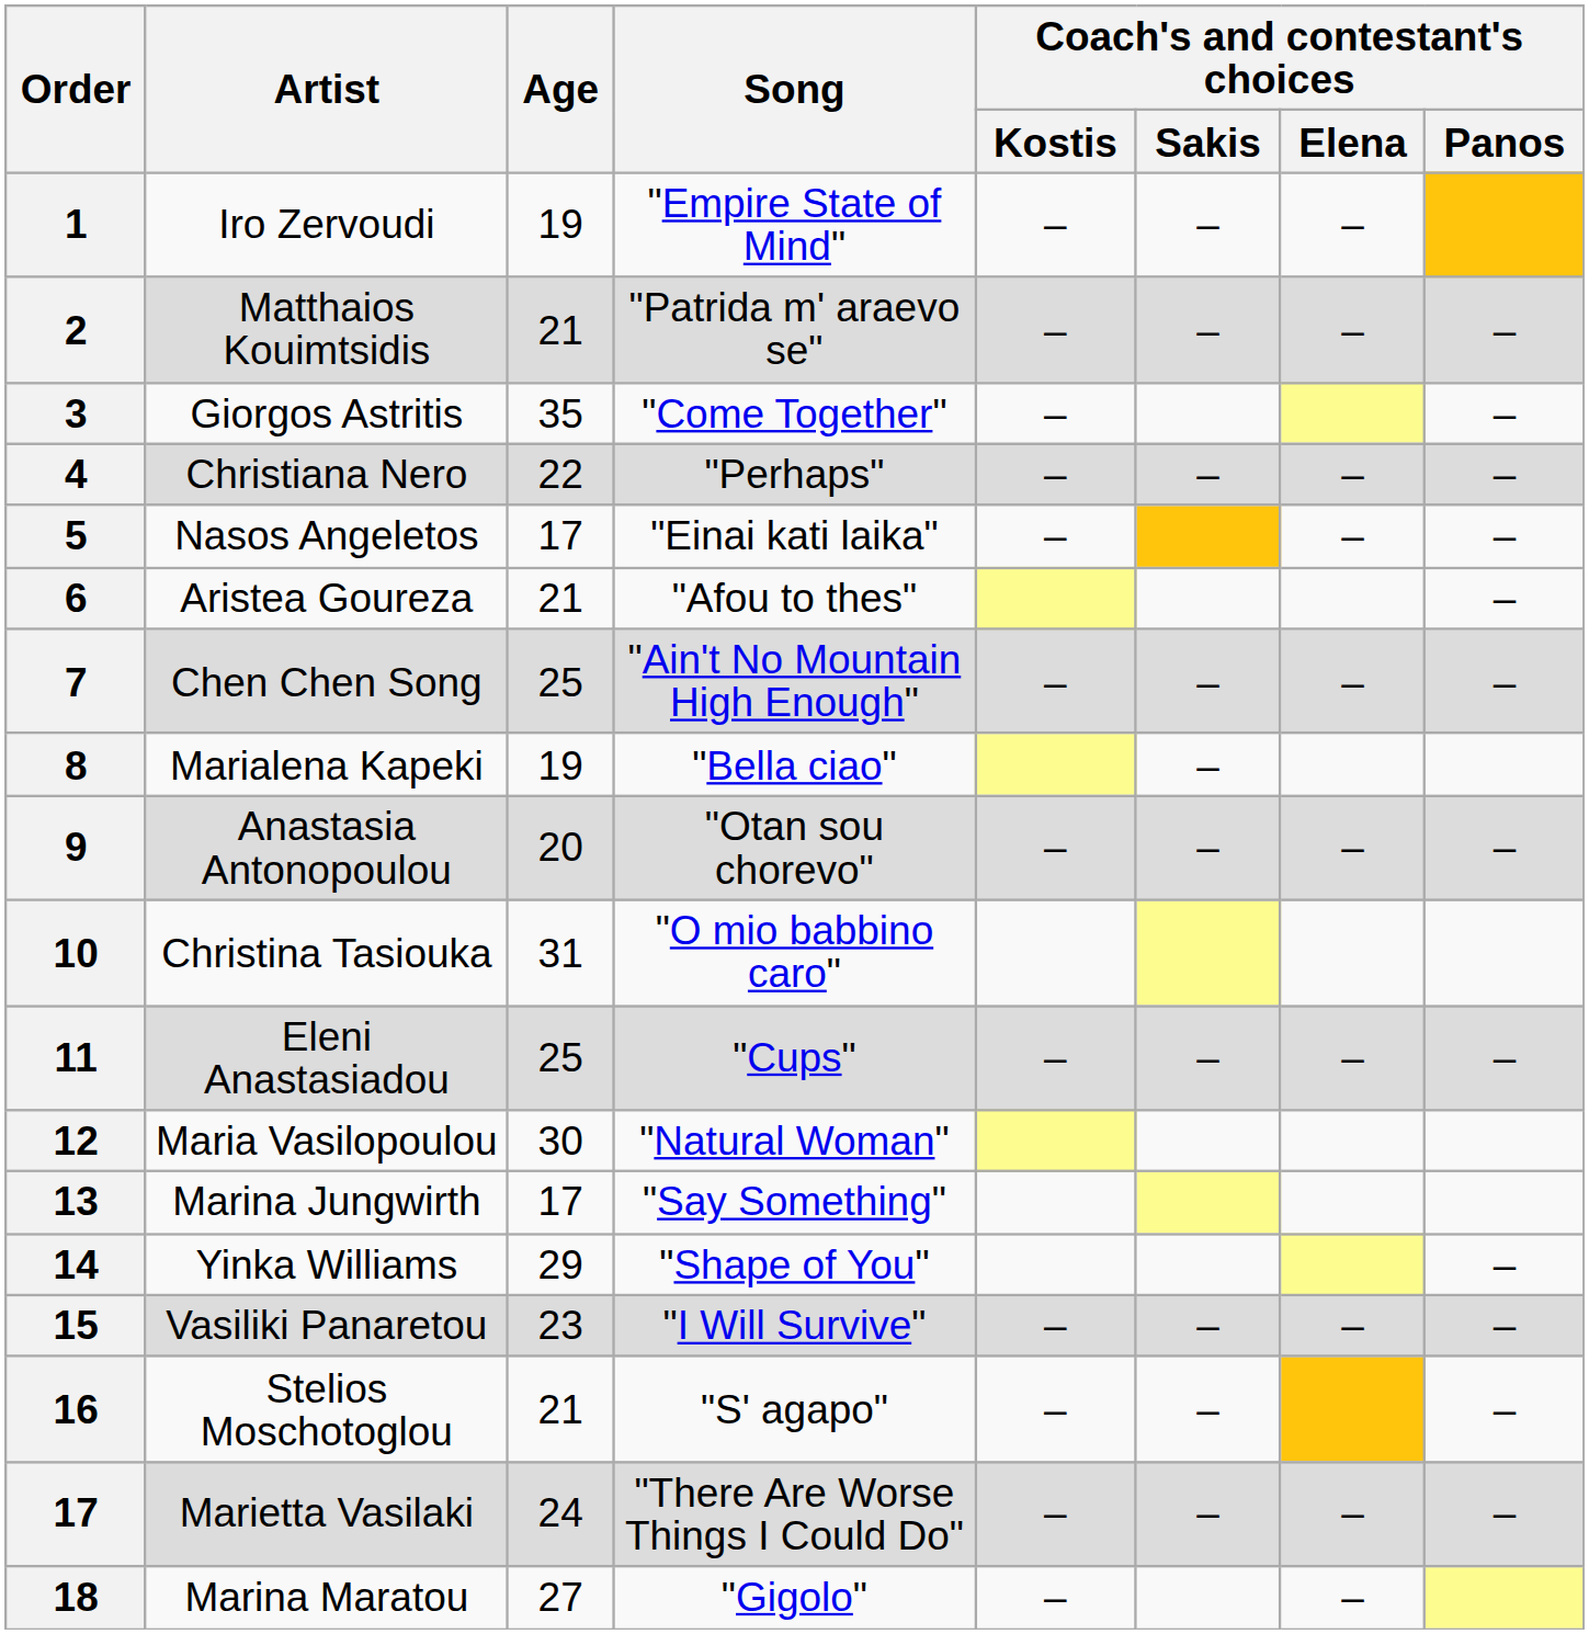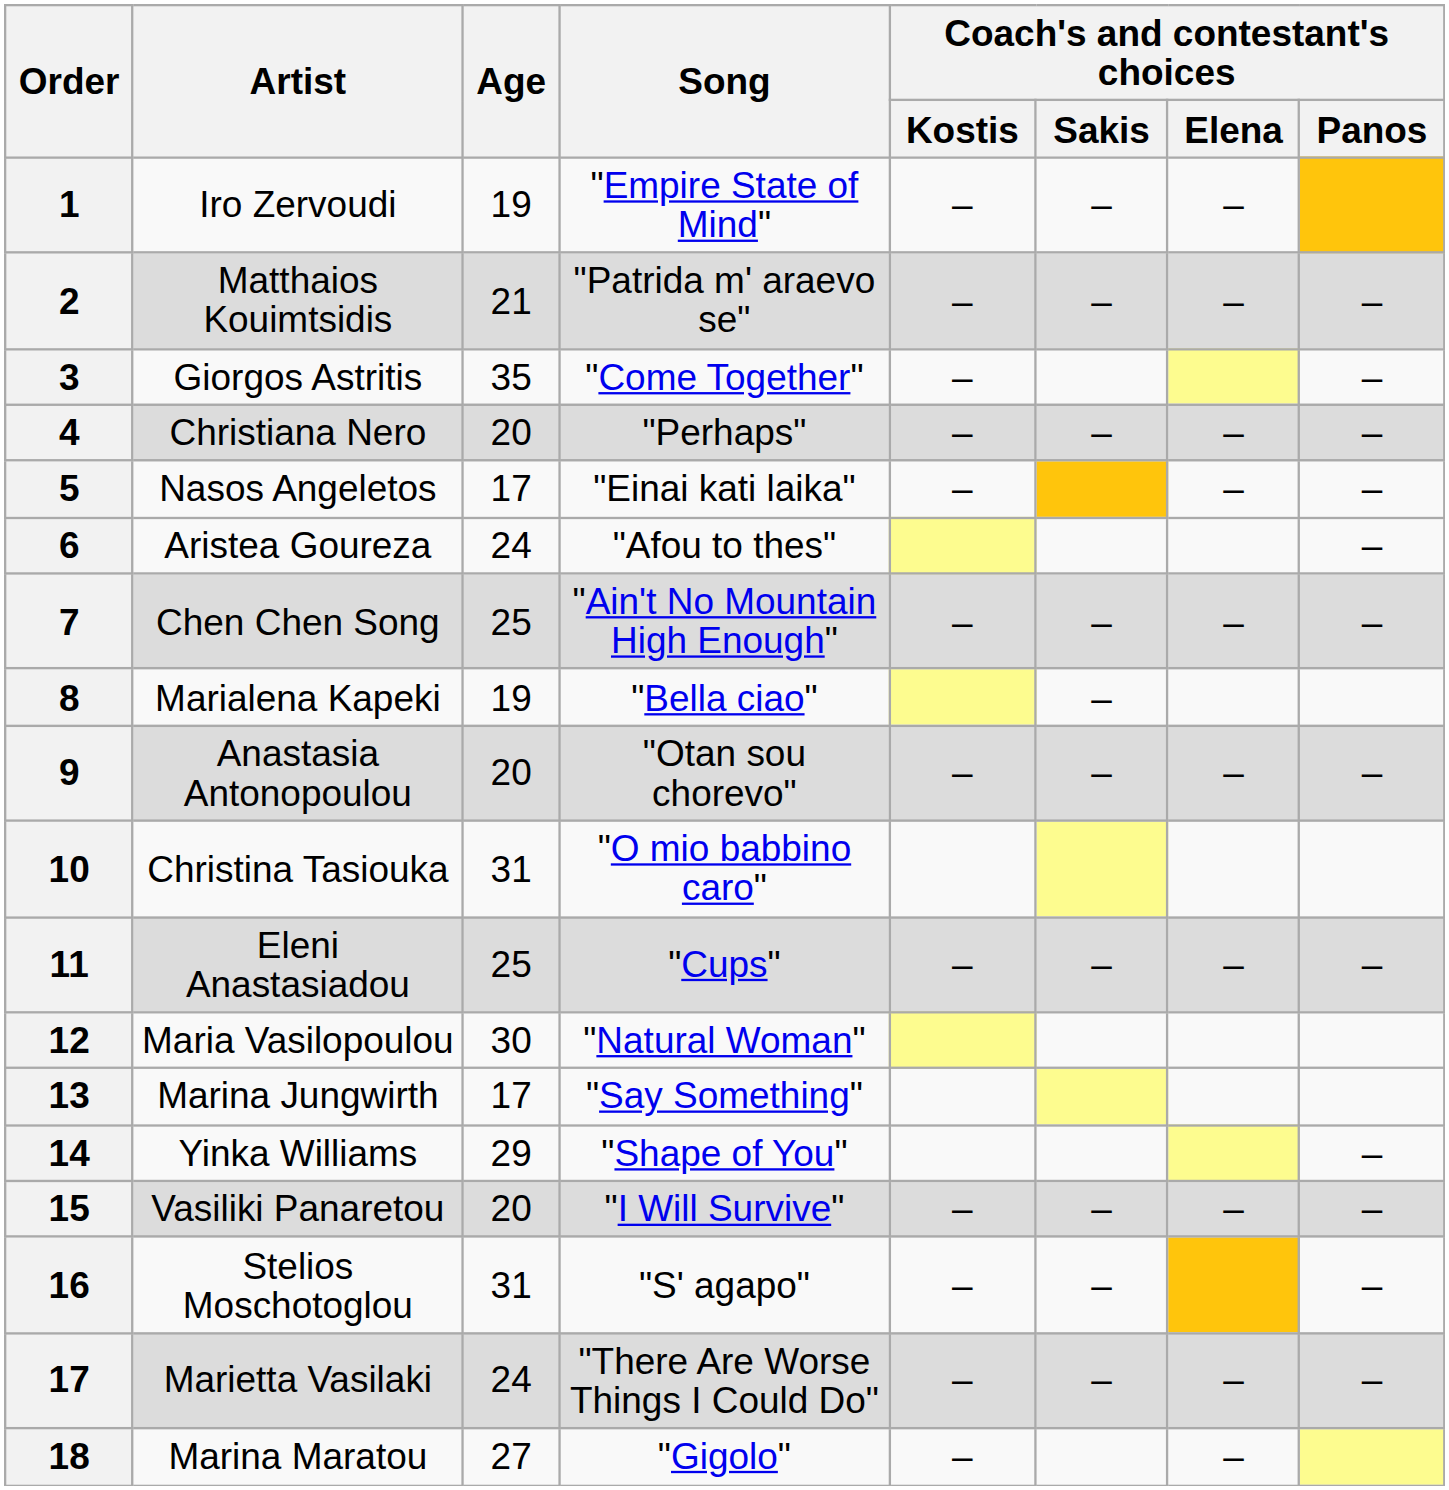 <table class="wikitable" style="text-align:center; line-height:17px; width:100%;">
 <tr>
 <th scope="col" rowspan="2" width="05%">Order</th>
 <th scope="col" rowspan="2" width="20%">Artist</th>
 <th scope="col" rowspan="2" width="05%">Age</th>
 <th scope="col" rowspan="2" width="20%">Song</th>
 <th scope="col" colspan="4" width="32%">Coach's and contestant's choices</th>
 </tr>
 <tr>
 <th width="08%">Kostis</th>
 <th width="08%">Sakis</th>
 <th width="08%">Elena</th>
 <th width="08%">Panos</th>
 </tr>
 <tr>
 <th>1</th>
 <td>Iro Zervoudi</td>
 <td>19</td>
 <td>"<a href='#'>Empire State of Mind</a>"</td>
 <td>–</td>
 <td>–</td>
 <td>–</td>
 <td style="background: #FFC50C;"></td>
 </tr>
 <tr style="background: #DCDCDC;" |>
 <th>2</th>
 <td>Matthaios Kouimtsidis</td>
 <td>21</td>
 <td>"Patrida m' araevo se"</td>
 <td>–</td>
 <td>–</td>
 <td>–</td>
 <td>–</td>
 </tr>
 <tr>
 <th>3</th>
 <td>Giorgos Astritis</td>
 <td>35</td>
 <td>"<a href='#'>Come Together</a>"</td>
 <td>–</td>
 <td></td>
 <td style="background: #fdfc8f;"></td>
 <td>–</td>
 </tr>
 <tr style="background: #DCDCDC;" |>
 <th>4</th>
 <td>Christiana Nero</td>
-<td>22</td>
+<td>20</td>
 <td>"Perhaps"</td>
 <td>–</td>
 <td>–</td>
 <td>–</td>
 <td>–</td>
 </tr>
 <tr>
 <th>5</th>
 <td>Nasos Angeletos</td>
 <td>17</td>
 <td>"Einai kati laika"</td>
 <td>–</td>
 <td style="background: #FFC50C;"></td>
 <td>–</td>
 <td>–</td>
 </tr>
 <tr>
 <th>6</th>
 <td>Aristea Goureza</td>
-<td>21</td>
+<td>24</td>
 <td>"Afou to thes"</td>
 <td style="background: #fdfc8f;"></td>
 <td></td>
 <td></td>
 <td>–</td>
 </tr>
 <tr style="background: #DCDCDC;" |>
 <th>7</th>
 <td>Chen Chen Song</td>
 <td>25</td>
 <td>"<a href='#'>Ain't No Mountain High Enough</a>"</td>
 <td>–</td>
 <td>–</td>
 <td>–</td>
 <td>–</td>
 </tr>
 <tr>
 <th>8</th>
 <td>Marialena Kapeki</td>
 <td>19</td>
 <td>"<a href='#'>Bella ciao</a>"</td>
 <td style="background: #fdfc8f;"></td>
 <td>–</td>
 <td></td>
 <td></td>
 </tr>
 <tr style="background: #DCDCDC;" |>
 <th>9</th>
 <td>Anastasia Antonopoulou</td>
 <td>20</td>
 <td>"Otan sou chorevo"</td>
 <td>–</td>
 <td>–</td>
 <td>–</td>
 <td>–</td>
 </tr>
 <tr>
 <th>10</th>
 <td>Christina Tasiouka</td>
 <td>31</td>
 <td>"<a href='#'>O mio babbino caro</a>"</td>
 <td></td>
 <td style="background: #fdfc8f;"></td>
 <td></td>
 <td></td>
 </tr>
 <tr style="background: #DCDCDC;" |>
 <th>11</th>
 <td>Eleni Anastasiadou</td>
 <td>25</td>
 <td>"<a href='#'>Cups</a>"</td>
 <td>–</td>
 <td>–</td>
 <td>–</td>
 <td>–</td>
 </tr>
 <tr>
 <th>12</th>
 <td>Maria Vasilopoulou</td>
 <td>30</td>
 <td>"<a href='#'>Natural Woman</a>"</td>
 <td style="background: #fdfc8f;"></td>
 <td></td>
 <td></td>
 <td></td>
 </tr>
 <tr>
 <th>13</th>
 <td>Marina Jungwirth</td>
 <td>17</td>
 <td>"<a href='#'>Say Something</a>"</td>
 <td></td>
 <td style="background: #fdfc8f;"></td>
 <td></td>
 <td></td>
 </tr>
 <tr>
 <th>14</th>
 <td>Yinka Williams</td>
 <td>29</td>
 <td>"<a href='#'>Shape of You</a>"</td>
 <td></td>
 <td></td>
 <td style="background: #fdfc8f;"></td>
 <td>–</td>
 </tr>
 <tr style="background: #DCDCDC;" |>
 <th>15</th>
 <td>Vasiliki Panaretou</td>
-<td>23</td>
+<td>20</td>
 <td>"<a href='#'>I Will Survive</a>"</td>
 <td>–</td>
 <td>–</td>
 <td>–</td>
 <td>–</td>
 </tr>
 <tr>
 <th>16</th>
 <td>Stelios Moschotoglou</td>
-<td>21</td>
+<td>31</td>
 <td>"S' agapo"</td>
 <td>–</td>
 <td>–</td>
 <td style="background: #FFC50C;"></td>
 <td>–</td>
 </tr>
 <tr style="background: #DCDCDC;" |>
 <th>17</th>
 <td>Marietta Vasilaki</td>
 <td>24</td>
 <td>"There Are Worse Things I Could Do"</td>
 <td>–</td>
 <td>–</td>
 <td>–</td>
 <td>–</td>
 </tr>
 <tr>
 <th>18</th>
 <td>Marina Maratou</td>
 <td>27</td>
 <td>"<a href='#'>Gigolo</a>"</td>
 <td>–</td>
 <td></td>
 <td>–</td>
 <td style="background: #fdfc8f;"></td>
 </tr>
 </table>
